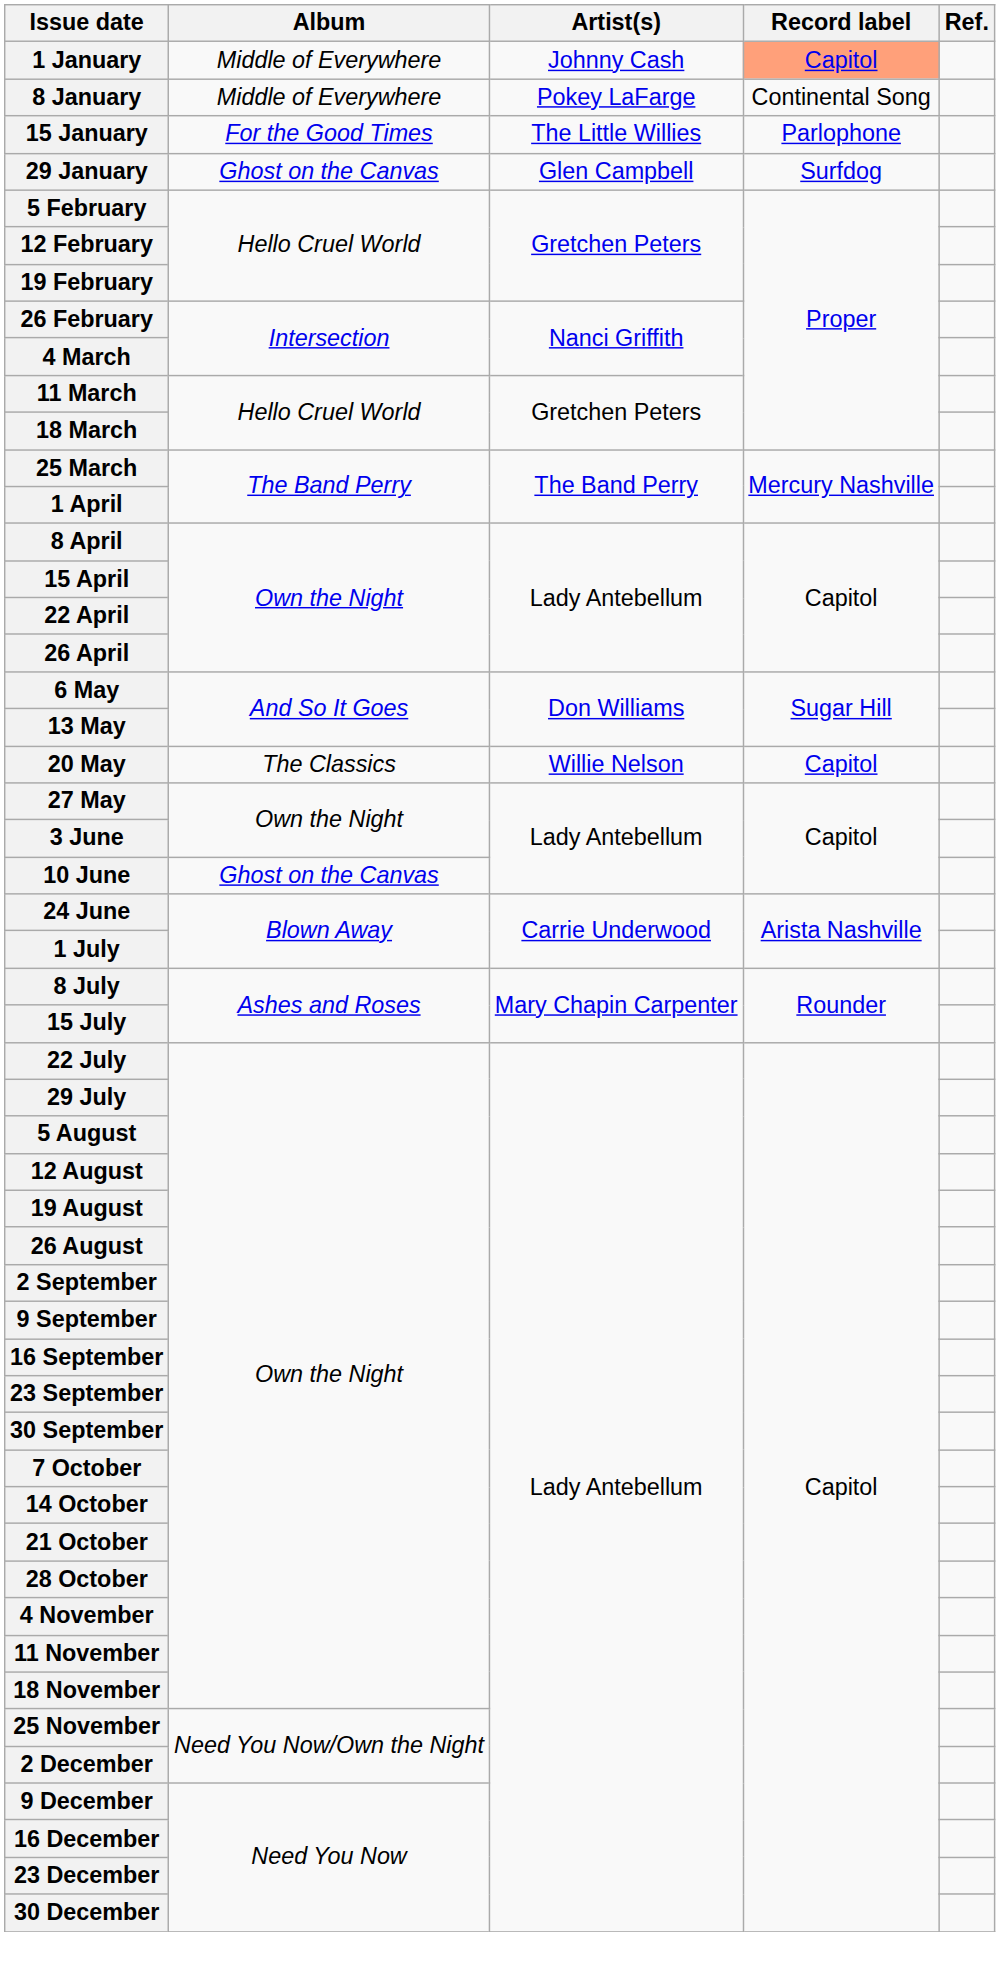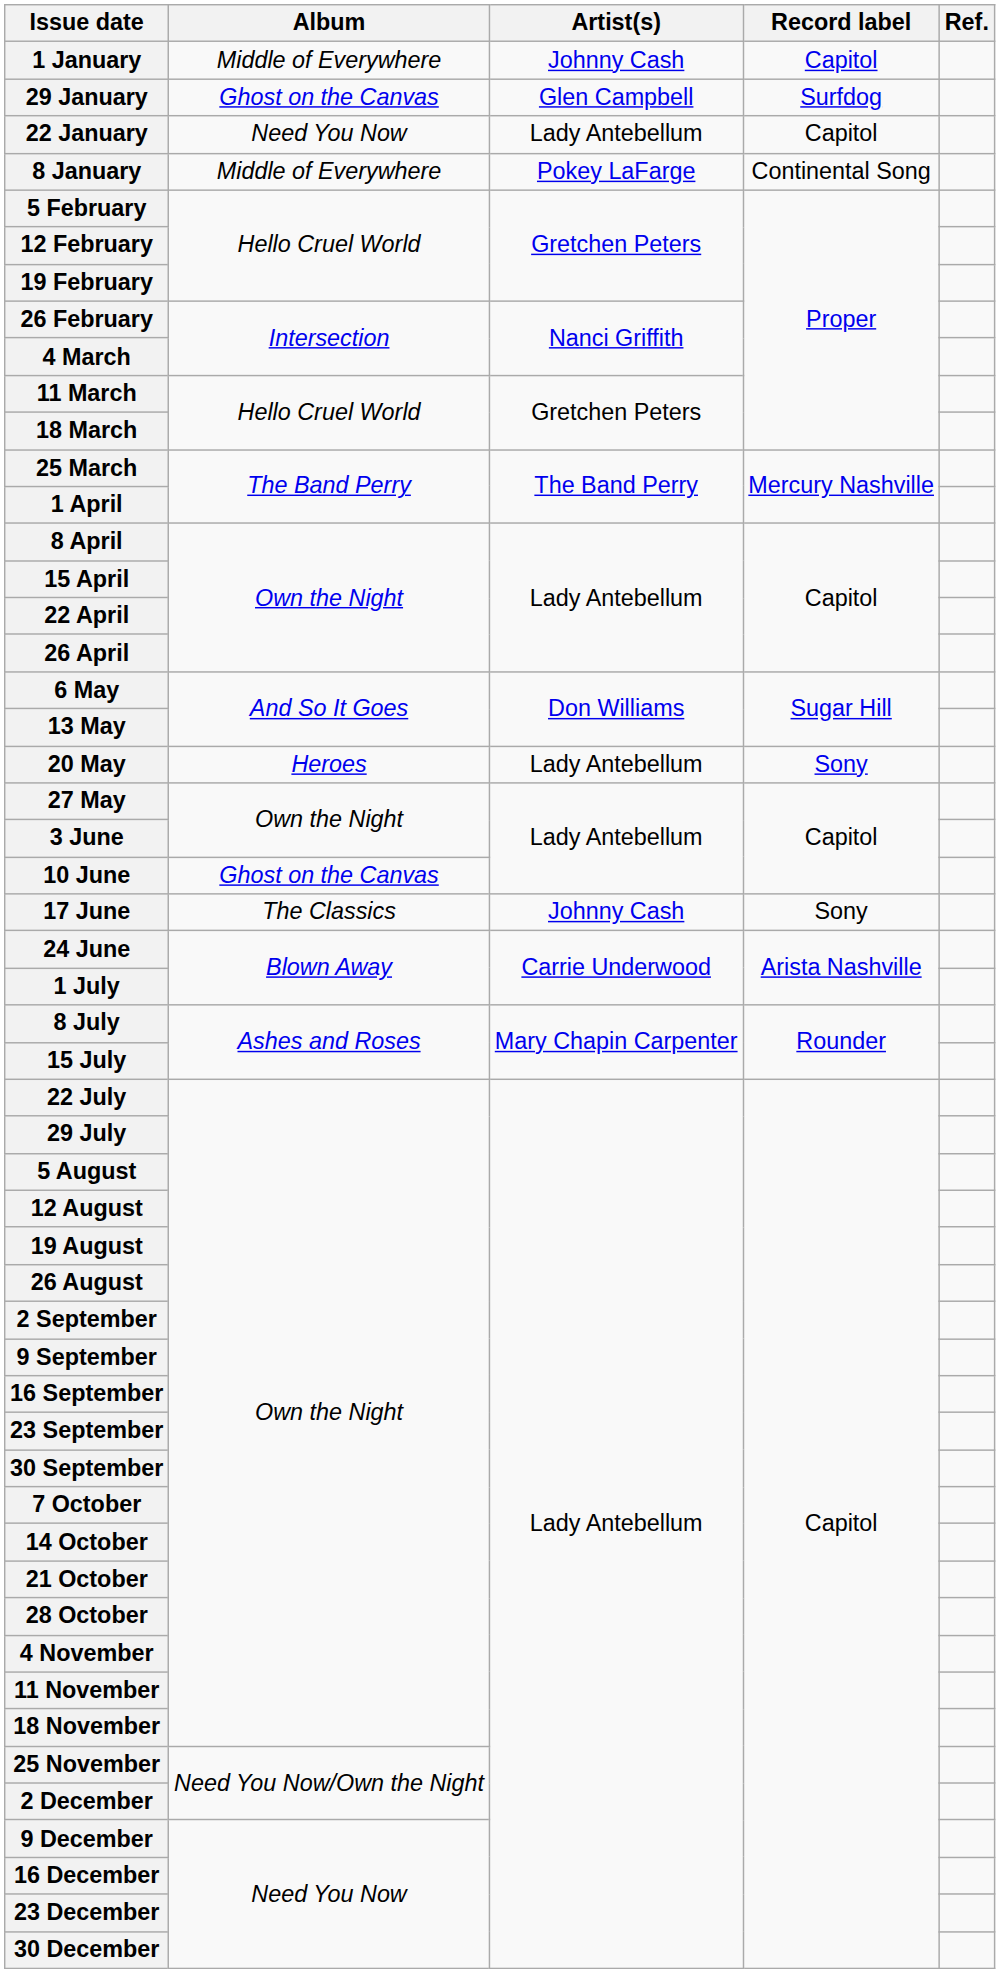 <table class="wikitable plainrowheaders">
 <tr>
 <th scope="col">Issue date</th>
 <th scope="col">Album</th>
 <th scope="col">Artist(s)</th>
 <th scope="col">Record label</th>
 <th scope="col">Ref.</th>
 </tr>
 <tr>
 <th scope="row">1 January</th>
 <td align="center"><em>Middle of Everywhere</em></td>
 <td align="center"><a href='#'>Johnny Cash</a></td>
-<td align="center" style="background: lightsalmon;"><a href='#'>Capitol</a></td>
+<td align="center"><a href='#'>Capitol</a></td>
+<td align="center"></td>
+</tr>
+<tr>
+<th scope="row">29 January</th>
+<td align="center"><em><a href='#'>Ghost on the Canvas</a></em></td>
+<td align="center"><a href='#'>Glen Campbell</a></td>
+<td align="center"><a href='#'>Surfdog</a></td>
+<td align="center"></td>
+</tr>
+<tr>
+<th scope="row">22 January</th>
+<td align="center"><em>Need You Now</em></td>
+<td align="center">Lady Antebellum</td>
+<td align="center">Capitol</td>
 <td align="center"></td>
 </tr>
 <tr>
 <th scope="row">8 January</th>
 <td align="center"><em>Middle of Everywhere</em></td>
 <td align="center"><a href='#'>Pokey LaFarge</a></td>
 <td align="center">Continental Song</td>
-<td align="center"></td>
-</tr>
-<tr>
-<th scope="row">15 January</th>
-<td align="center"><em><a href='#'>For the Good Times</a></em></td>
-<td align="center"><a href='#'>The Little Willies</a></td>
-<td align="center"><a href='#'>Parlophone</a></td>
-<td align="center"></td>
-</tr>
-<tr>
-<th scope="row">29 January</th>
-<td align="center"><em><a href='#'>Ghost on the Canvas</a></em></td>
-<td align="center"><a href='#'>Glen Campbell</a></td>
-<td align="center"><a href='#'>Surfdog</a></td>
 <td align="center"></td>
 </tr>
 <tr>
 <th scope="row">5 February</th>
 <td align="center" rowspan=3><em>Hello Cruel World</em></td>
 <td align="center" rowspan=3><a href='#'>Gretchen Peters</a></td>
 <td align="center" rowspan=7><a href='#'>Proper</a></td>
 <td align="center"></td>
 </tr>
 <tr>
 <th scope="row">12 February</th>
 <td align="center"></td>
 </tr>
 <tr>
 <th scope="row">19 February</th>
 <td align="center"></td>
 </tr>
 <tr>
 <th scope="row">26 February</th>
 <td align="center" rowspan=2><em><a href='#'>Intersection</a></em></td>
 <td align="center" rowspan=2><a href='#'>Nanci Griffith</a></td>
 <td align="center"></td>
 </tr>
 <tr>
 <th scope="row">4 March</th>
 <td align="center"></td>
 </tr>
 <tr>
 <th scope="row">11 March</th>
 <td align="center" rowspan=2><em>Hello Cruel World</em></td>
 <td align="center" rowspan=2>Gretchen Peters</td>
 <td align="center"></td>
 </tr>
 <tr>
 <th scope="row">18 March</th>
 <td align="center"></td>
 </tr>
 <tr>
 <th scope="row">25 March</th>
 <td align="center" rowspan=2><em><a href='#'>The Band Perry</a></em></td>
 <td align="center" rowspan=2><a href='#'>The Band Perry</a></td>
 <td align="center" rowspan=2><a href='#'>Mercury Nashville</a></td>
 <td align="center"></td>
 </tr>
 <tr>
 <th scope="row">1 April</th>
 <td align="center"></td>
 </tr>
 <tr>
 <th scope="row">8 April</th>
 <td align="center" rowspan=4><em><a href='#'>Own the Night</a></em></td>
 <td align="center" rowspan=4>Lady Antebellum</td>
 <td align="center" rowspan=4>Capitol</td>
 <td align="center"></td>
 </tr>
 <tr>
 <th scope="row">15 April</th>
 <td align="center"></td>
 </tr>
 <tr>
 <th scope="row">22 April</th>
 <td align="center"></td>
 </tr>
 <tr>
 <th scope="row">26 April</th>
 <td align="center"></td>
 </tr>
 <tr>
 <th scope="row">6 May</th>
 <td align="center" rowspan=2><em><a href='#'>And So It Goes</a></em></td>
 <td align="center" rowspan=2><a href='#'>Don Williams</a></td>
 <td align="center" rowspan=2><a href='#'>Sugar Hill</a></td>
 <td align="center"></td>
 </tr>
 <tr>
 <th scope="row">13 May</th>
 <td align="center"></td>
 </tr>
 <tr>
 <th scope="row">20 May</th>
-<td align="center"><em>The Classics</em></td>
-<td align="center"><a href='#'>Willie Nelson</a></td>
-<td align="center"><a href='#'>Capitol</a></td>
+<td align="center"><em><a href='#'>Heroes</a></em></td>
+<td align="center">Lady Antebellum</td>
+<td align="center"><a href='#'>Sony</a></td>
 <td align="center"></td>
 </tr>
 <tr>
 <th scope="row">27 May</th>
 <td align="center" rowspan=2><em>Own the Night</em></td>
 <td align="center" rowspan=3>Lady Antebellum</td>
 <td align="center" rowspan=3>Capitol</td>
 <td align="center"></td>
 </tr>
 <tr>
 <th scope="row">3 June</th>
 <td align="center"></td>
 </tr>
 <tr>
 <th scope="row">10 June</th>
 <td align="center"><em><a href='#'>Ghost on the Canvas</a></em></td>
+<td align="center"></td>
+</tr>
+<tr>
+<th scope="row">17 June</th>
+<td align="center"><em>The Classics</em></td>
+<td align="center"><a href='#'>Johnny Cash</a></td>
+<td align="center">Sony</td>
 <td align="center"></td>
 </tr>
 <tr>
 <th scope="row">24 June</th>
 <td align="center" rowspan=2><em><a href='#'>Blown Away</a></em></td>
 <td align="center" rowspan=2><a href='#'>Carrie Underwood</a></td>
 <td align="center" rowspan=2><a href='#'>Arista Nashville</a></td>
 <td align="center"></td>
 </tr>
 <tr>
 <th scope="row">1 July</th>
 <td align="center"></td>
 </tr>
 <tr>
 <th scope="row">8 July</th>
 <td align="center" rowspan=2><em><a href='#'>Ashes and Roses</a></em></td>
 <td align="center" rowspan=2><a href='#'>Mary Chapin Carpenter</a></td>
 <td align="center" rowspan=2><a href='#'>Rounder</a></td>
 <td align="center"></td>
 </tr>
 <tr>
 <th scope="row">15 July</th>
 <td align="center"></td>
 </tr>
 <tr>
 <th scope="row">22 July</th>
 <td align="center" rowspan=18><em>Own the Night</em></td>
 <td align="center" rowspan=24>Lady Antebellum</td>
 <td align="center" rowspan=24>Capitol</td>
 <td align="center"></td>
 </tr>
 <tr>
 <th scope="row">29 July</th>
 <td align="center"></td>
 </tr>
 <tr>
 <th scope="row">5 August</th>
 <td align="center"></td>
 </tr>
 <tr>
 <th scope="row">12 August</th>
 <td align="center"></td>
 </tr>
 <tr>
 <th scope="row">19 August</th>
 <td align="center"></td>
 </tr>
 <tr>
 <th scope="row">26 August</th>
 <td align="center"></td>
 </tr>
 <tr>
 <th scope="row">2 September</th>
 <td align="center"></td>
 </tr>
 <tr>
 <th scope="row">9 September</th>
 <td align="center"></td>
 </tr>
 <tr>
 <th scope="row">16 September</th>
 <td align="center"></td>
 </tr>
 <tr>
 <th scope="row">23 September</th>
 <td align="center"></td>
 </tr>
 <tr>
 <th scope="row">30 September</th>
 <td align="center"></td>
 </tr>
 <tr>
 <th scope="row">7 October</th>
 <td align="center"></td>
 </tr>
 <tr>
 <th scope="row">14 October</th>
 <td align="center"></td>
 </tr>
 <tr>
 <th scope="row">21 October</th>
 <td align="center"></td>
 </tr>
 <tr>
 <th scope="row">28 October</th>
 <td align="center"></td>
 </tr>
 <tr>
 <th scope="row">4 November</th>
 <td align="center"></td>
 </tr>
 <tr>
 <th scope="row">11 November</th>
 <td align="center"></td>
 </tr>
 <tr>
 <th scope="row">18 November</th>
 <td align="center"></td>
 </tr>
 <tr>
 <th scope="row">25 November</th>
 <td align="center" rowspan=2><em>Need You Now/Own the Night</em></td>
 <td align="center"></td>
 </tr>
 <tr>
 <th scope="row">2 December</th>
 <td align="center"></td>
 </tr>
 <tr>
 <th scope="row">9 December</th>
 <td align="center" rowspan=4><em>Need You Now</em></td>
 <td align="center"></td>
 </tr>
 <tr>
 <th scope="row">16 December</th>
 <td align="center"></td>
 </tr>
 <tr>
 <th scope="row">23 December</th>
 <td align="center"></td>
 </tr>
 <tr>
 <th scope="row">30 December</th>
 <td align="center"></td>
 </tr>
 </table>
